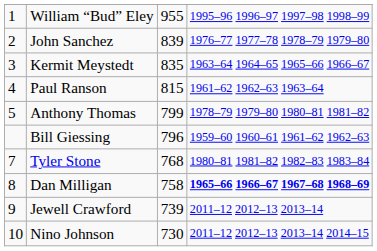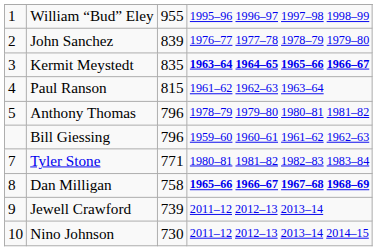 <table class="wikitable">
 <tr>
 </tr>
 <tr>
 <td>1</td>
 <td>William “Bud” Eley</td>
 <td>955</td>
 <td style="font-size:80%;"><a href='#'>1995–96</a> <a href='#'>1996–97</a> <a href='#'>1997–98</a> <a href='#'>1998–99</a></td>
 </tr>
 <tr>
 <td>2</td>
 <td>John Sanchez</td>
 <td>839</td>
 <td style="font-size:80%;"><a href='#'>1976–77</a> <a href='#'>1977–78</a> <a href='#'>1978–79</a> <a href='#'>1979–80</a></td>
 </tr>
 <tr>
 <td>3</td>
 <td>Kermit Meystedt</td>
 <td>835</td>
-<td style="font-size:80%;"><a href='#'>1963–64</a> <a href='#'>1964–65</a> <a href='#'>1965–66</a> <a href='#'>1966–67</a></td>
+<td style="font-size:80%;"><strong><a href='#'>1963–64</a> <a href='#'>1964–65</a> <a href='#'>1965–66</a> <a href='#'>1966–67</a></strong></td>
 </tr>
 <tr>
 <td>4</td>
 <td>Paul Ranson</td>
 <td>815</td>
 <td style="font-size:80%;"><a href='#'>1961–62</a> <a href='#'>1962–63</a> <a href='#'>1963–64</a></td>
 </tr>
 <tr>
 <td>5</td>
 <td>Anthony Thomas</td>
-<td>799</td>
+<td>796</td>
 <td style="font-size:80%;"><a href='#'>1978–79</a> <a href='#'>1979–80</a> <a href='#'>1980–81</a> <a href='#'>1981–82</a></td>
 </tr>
 <tr>
 <td></td>
 <td>Bill Giessing</td>
 <td>796</td>
 <td style="font-size:80%;"><a href='#'>1959–60</a> <a href='#'>1960–61</a> <a href='#'>1961–62</a> <a href='#'>1962–63</a></td>
 </tr>
 <tr>
 <td>7</td>
 <td><a href='#'>Tyler Stone</a></td>
-<td>768</td>
+<td>771</td>
 <td style="font-size:80%;"><a href='#'>1980–81</a> <a href='#'>1981–82</a> <a href='#'>1982–83</a> <a href='#'>1983–84</a></td>
 </tr>
 <tr>
 <td>8</td>
 <td>Dan Milligan</td>
 <td>758</td>
 <td style="font-size:80%;"><strong><a href='#'>1965–66</a> <a href='#'>1966–67</a> <a href='#'>1967–68</a> <a href='#'>1968–69</a></strong></td>
 </tr>
 <tr>
 <td>9</td>
 <td>Jewell Crawford</td>
 <td>739</td>
 <td style="font-size:80%;"><a href='#'>2011–12</a> <a href='#'>2012–13</a> <a href='#'>2013–14</a></td>
 </tr>
 <tr>
 <td>10</td>
 <td>Nino Johnson</td>
 <td>730</td>
 <td style="font-size:80%;"><a href='#'>2011–12</a> <a href='#'>2012–13</a> <a href='#'>2013–14</a> <a href='#'>2014–15</a></td>
 </tr>
 </table>
